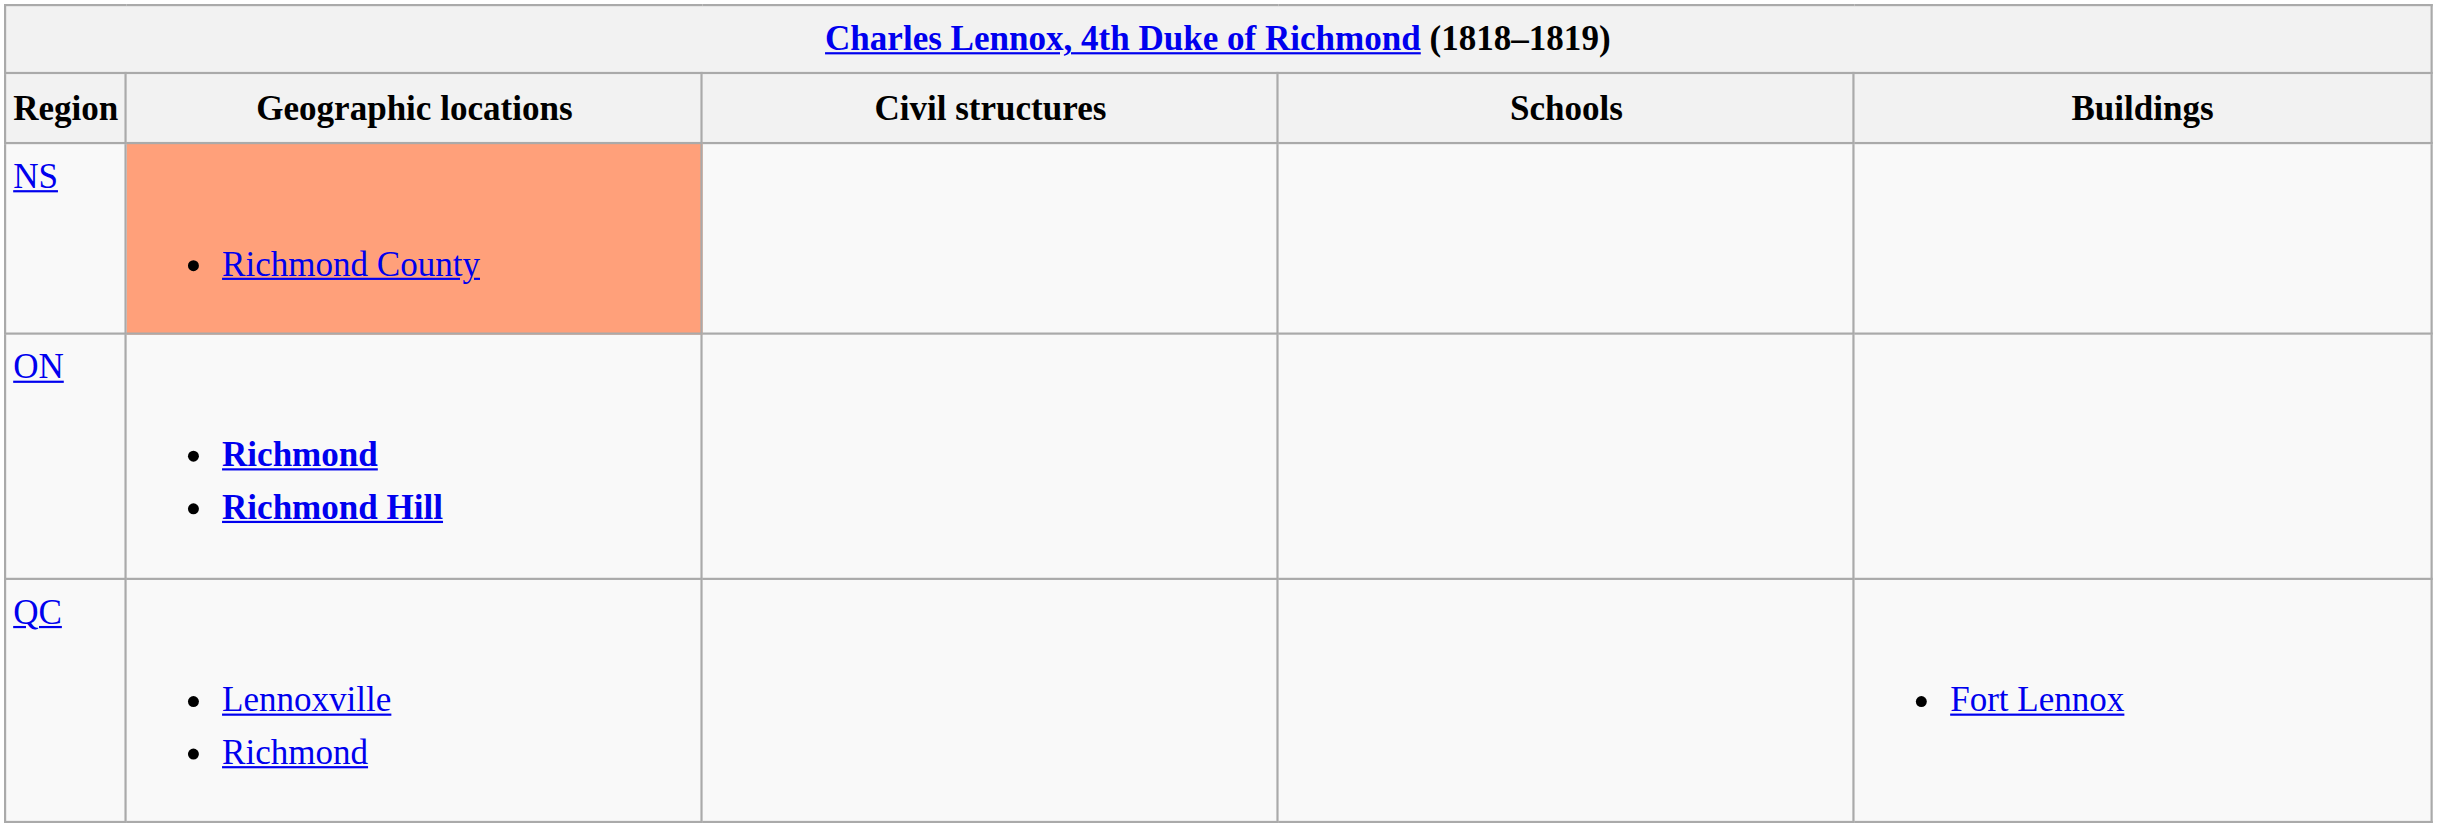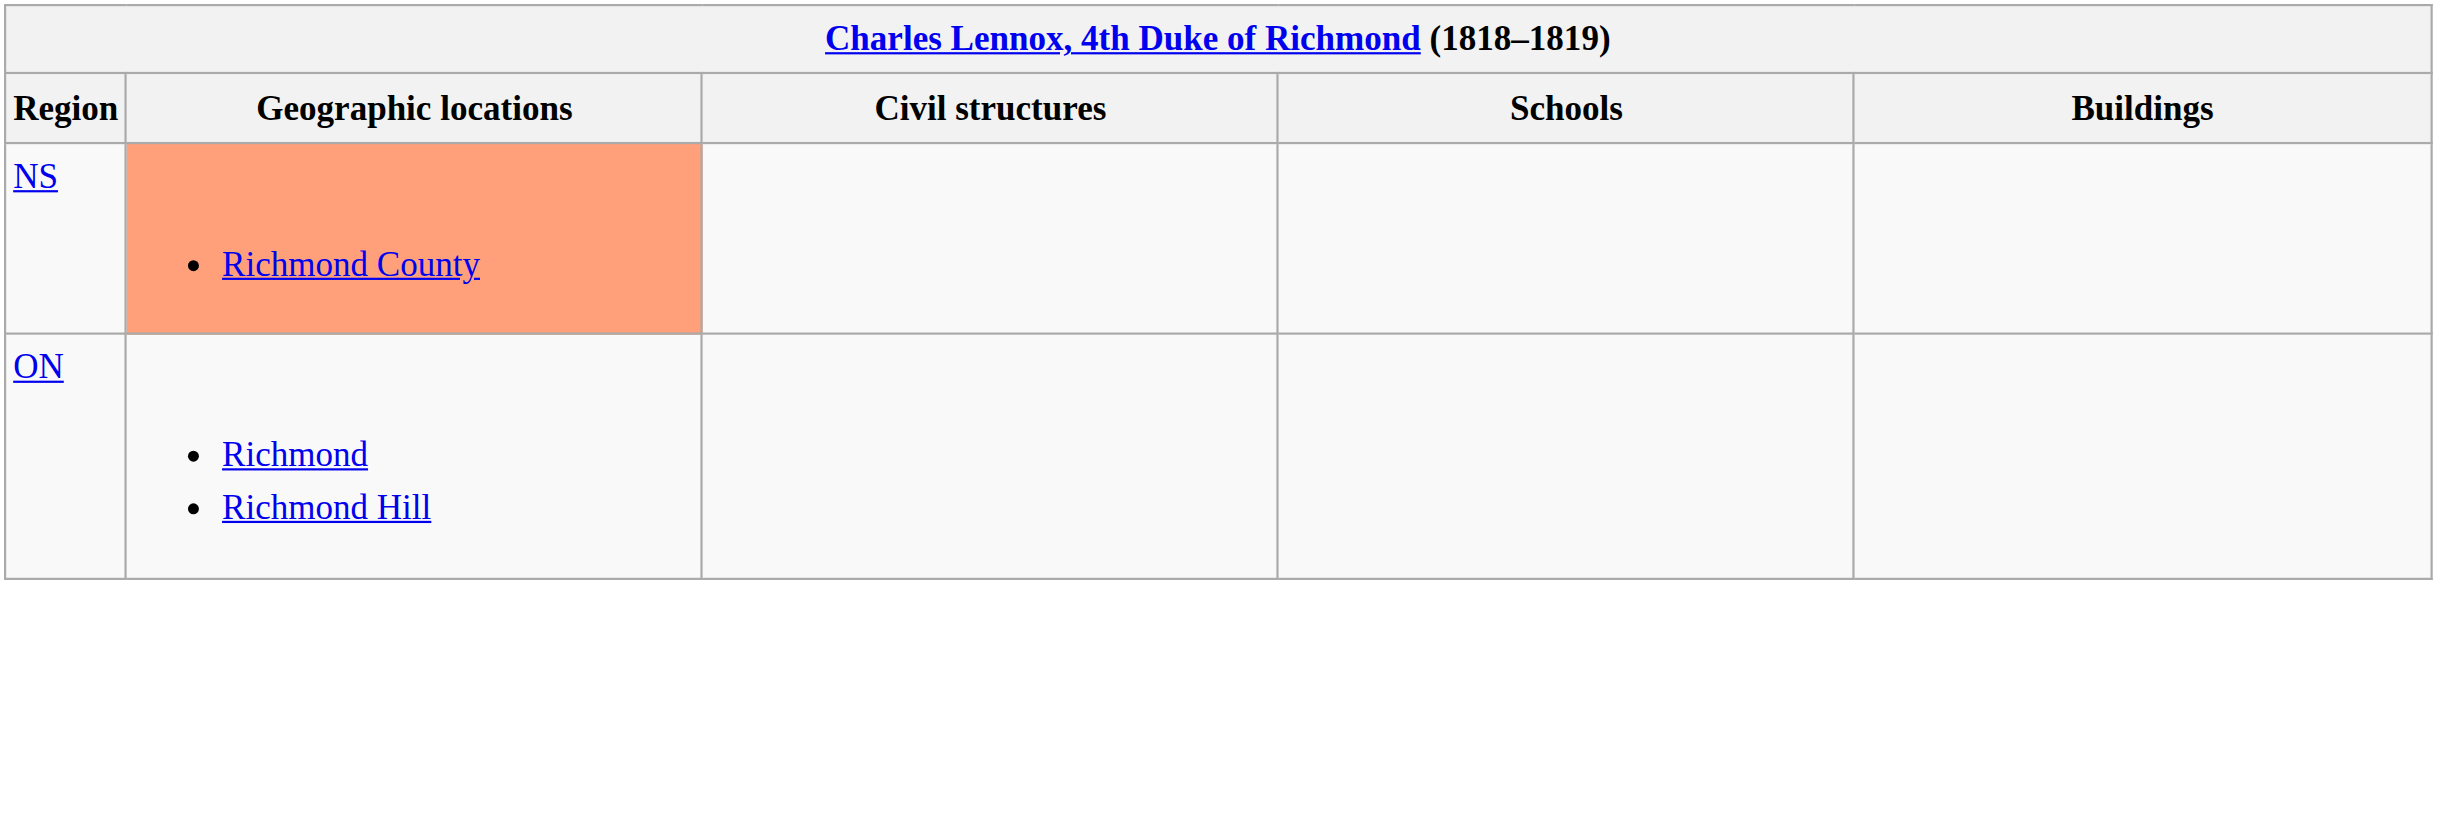 <table class="wikitable sortable" style="font-size:1.00em; line-height:1.5em;">
 <tr>
 <th colspan="5"> <a href='#'>Charles Lennox, 4th Duke of Richmond</a> (1818–1819)</th>
 </tr>
 <tr>
 <th width="5%">Region</th>
 <th width="23.75%">Geographic locations</th>
 <th width="23.75%">Civil structures</th>
 <th width="23.75%">Schools</th>
 <th width="23.75%">Buildings</th>
 </tr>
 <tr>
 <td align=left valign=top> <a href='#'>NS</a></td>
 <td align=left valign=top style="background: lightsalmon;"><br><ul><li><a href='#'>Richmond County</a></li></ul></td>
 <td></td>
 <td></td>
 <td></td>
 </tr>
 <tr>
 <td align=left valign=top> <a href='#'>ON</a></td>
-<td align=left valign=top><strong><br><ul><li><a href='#'>Richmond</a></li><li><a href='#'>Richmond Hill</a></li></ul></strong></td>
+<td align=left valign=top><br><ul><li><a href='#'>Richmond</a></li><li><a href='#'>Richmond Hill</a></li></ul></td>
 <td></td>
 <td></td>
 <td></td>
 </tr>
-<tr>
-<td align=left valign=top> <a href='#'>QC</a></td>
-<td align=left valign=top><br><ul><li><a href='#'>Lennoxville</a></li><li><a href='#'>Richmond</a></li></ul></td>
-<td></td>
-<td></td>
-<td align=left valign=top><br><ul><li><a href='#'>Fort Lennox</a></li></ul></td>
-</tr>
 </table>
